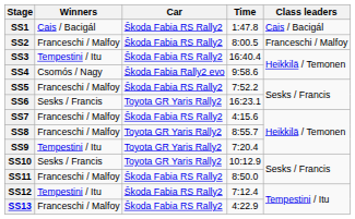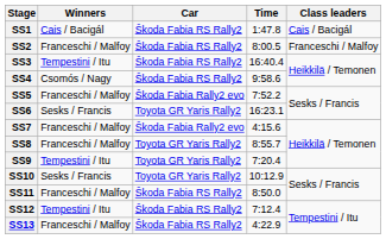 <table class="wikitable" style="font-size:85%">
 <tr>
 <th>Stage</th>
 <th>Winners</th>
 <th>Car</th>
 <th>Time</th>
 <th>Class leaders</th>
 </tr>
 <tr>
 <th>SS1</th>
 <td><a href='#'>Cais</a> / Bacigál</td>
 <td><a href='#'>Škoda Fabia RS Rally2</a></td>
 <td align="center">1:47.8</td>
 <td><a href='#'>Cais</a> / Bacigál</td>
 </tr>
 <tr>
 <th>SS2</th>
 <td>Franceschi / Malfoy</td>
 <td><a href='#'>Škoda Fabia RS Rally2</a></td>
 <td align="center">8:00.5</td>
 <td>Franceschi / Malfoy</td>
 </tr>
 <tr>
 <th>SS3</th>
 <td><a href='#'>Tempestini</a> / Itu</td>
 <td><a href='#'>Škoda Fabia RS Rally2</a></td>
 <td align="center">16:40.4</td>
 <td rowspan="2"><a href='#'>Heikkilä</a> / Temonen</td>
 </tr>
 <tr>
 <th>SS4</th>
 <td>Csomós / Nagy</td>
-<td><a href='#'>Škoda Fabia Rally2 evo</a></td>
+<td><a href='#'>Škoda Fabia RS Rally2</a></td>
 <td align="center">9:58.6</td>
 </tr>
 <tr>
 <th>SS5</th>
 <td>Franceschi / Malfoy</td>
-<td><a href='#'>Škoda Fabia RS Rally2</a></td>
+<td><a href='#'>Škoda Fabia Rally2 evo</a></td>
 <td align="center">7:52.2</td>
 <td rowspan="2">Sesks / Francis</td>
 </tr>
 <tr>
 <th>SS6</th>
 <td>Sesks / Francis</td>
 <td><a href='#'>Toyota GR Yaris Rally2</a></td>
 <td align="center">16:23.1</td>
 </tr>
 <tr>
 <th>SS7</th>
 <td>Franceschi / Malfoy</td>
-<td><a href='#'>Škoda Fabia RS Rally2</a></td>
+<td><a href='#'>Škoda Fabia Rally2 evo</a></td>
 <td align="center">4:15.6</td>
 <td rowspan="3"><a href='#'>Heikkilä</a> / Temonen</td>
 </tr>
 <tr>
 <th>SS8</th>
 <td>Franceschi / Malfoy</td>
 <td><a href='#'>Toyota GR Yaris Rally2</a></td>
 <td align="center">8:55.7</td>
 </tr>
 <tr>
 <th>SS9</th>
 <td><a href='#'>Tempestini</a> / Itu</td>
 <td><a href='#'>Toyota GR Yaris Rally2</a></td>
 <td align="center">7:20.4</td>
 </tr>
 <tr>
 <th>SS10</th>
 <td>Sesks / Francis</td>
 <td><a href='#'>Toyota GR Yaris Rally2</a></td>
 <td align="center">10:12.9</td>
 <td rowspan="2">Sesks / Francis</td>
 </tr>
 <tr>
 <th>SS11</th>
 <td>Franceschi / Malfoy</td>
 <td><a href='#'>Škoda Fabia RS Rally2</a></td>
 <td align="center">8:50.0</td>
 </tr>
 <tr>
 <th>SS12</th>
 <td><a href='#'>Tempestini</a> / Itu</td>
 <td><a href='#'>Škoda Fabia RS Rally2</a></td>
 <td align="center">7:12.4</td>
 <td rowspan="2"><a href='#'>Tempestini</a> / Itu</td>
 </tr>
 <tr>
 <th><a href='#'>SS13</a></th>
 <td>Franceschi / Malfoy</td>
 <td><a href='#'>Škoda Fabia RS Rally2</a></td>
 <td align="center">4:22.9</td>
 </tr>
 </table>
